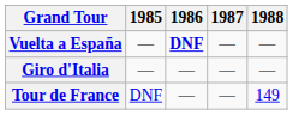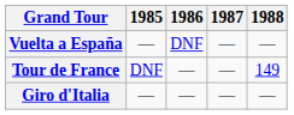 <table class="wikitable plainrowheaders">
 <tr>
 <th scope="col"><a href='#'>Grand Tour</a></th>
 <th scope="col">1985</th>
 <th scope="col">1986</th>
 <th scope="col">1987</th>
 <th scope="col">1988</th>
 </tr>
 <tr style="text-align:center;">
 <th scope="row"> <a href='#'>Vuelta a España</a></th>
 <td>—</td>
-<td><strong><a href='#'>DNF</a></strong></td>
-<td>—</td>
-<td>—</td>
-</tr>
-<tr style="text-align:center;">
-<th scope="row"> <a href='#'>Giro d'Italia</a></th>
-<td>—</td>
-<td>—</td>
+<td><a href='#'>DNF</a></td>
 <td>—</td>
 <td>—</td>
 </tr>
 <tr style="text-align:center;">
 <th scope="row"> <a href='#'>Tour de France</a></th>
 <td><a href='#'>DNF</a></td>
 <td>—</td>
 <td>—</td>
 <td><a href='#'>149</a></td>
 </tr>
+<tr style="text-align:center;">
+<th scope="row"> <a href='#'>Giro d'Italia</a></th>
+<td>—</td>
+<td>—</td>
+<td>—</td>
+<td>—</td>
+</tr>
 </table>
